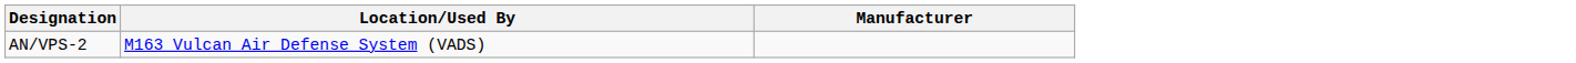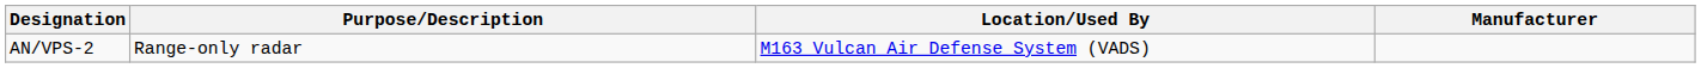 <table class="wikitable sortable">
 <tr>
 <th scope="col">Designation</th>
+<th scope="col" style="width: 500px;">Purpose/Description</th>
 <th scope="col" style="width: 500px;">Location/Used By</th>
 <th scope="col" style="width: 250px;">Manufacturer</th>
 </tr>
 <tr>
 <td>AN/VPS-2</td>
+<td>Range-only radar</td>
 <td><a href='#'>M163 Vulcan Air Defense System</a> (VADS)</td>
 <td></td>
 </tr>
 </table>
